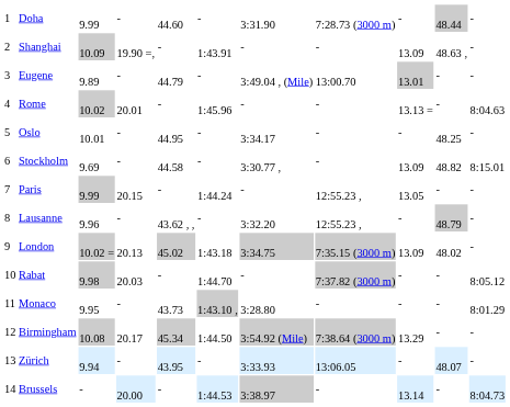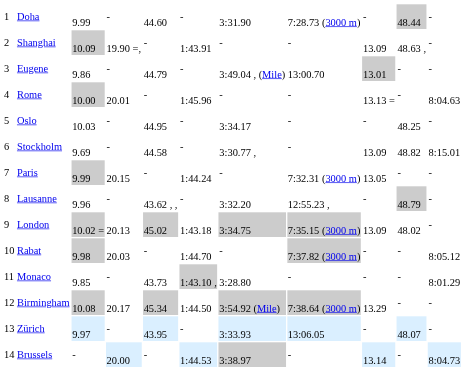 <table>
 <tr –>
 <td>1</td>
 <td align=left><a href='#'>Doha</a></td>
 <td><br> 9.99</td>
 <td>-</td>
 <td><br> 44.60</td>
 <td>-</td>
 <td><br> 3:31.90 </td>
 <td><br> 7:28.73  (<a href='#'>3000 m</a>)</td>
 <td>-</td>
 <td style="background:#ccc;"><br> 48.44</td>
 <td>-</td>
 </tr>
 <tr>
 <td>2</td>
 <td align=left><a href='#'>Shanghai</a></td>
 <td style="background:#ccc;"><br> 10.09</td>
 <td><br> 19.90 =, </td>
 <td>-</td>
 <td><br> 1:43.91</td>
 <td>-</td>
 <td>-</td>
 <td><br> 13.09</td>
 <td><br> 48.63 , </td>
 <td>-</td>
 </tr>
 <tr>
 <td>3</td>
 <td align=left><a href='#'>Eugene</a></td>
-<td><br> 9.89</td>
+<td><br> 9.86</td>
 <td>-</td>
 <td><br> 44.79</td>
 <td>-</td>
 <td><br> 3:49.04 ,  (<a href='#'>Mile</a>)</td>
 <td><br> 13:00.70 </td>
 <td style="background:#ccc;"><br> 13.01 </td>
 <td>-</td>
 <td>-</td>
 </tr>
 <tr>
 <td>4</td>
 <td align=left><a href='#'>Rome</a></td>
-<td style="background:#ccc;"><br> 10.02 </td>
+<td style="background:#ccc;"><br> 10.00 </td>
 <td><br> 20.01 </td>
 <td>-</td>
 <td><br> 1:45.96</td>
 <td>-</td>
 <td>-</td>
 <td><br> 13.13 =</td>
 <td>-</td>
 <td><br> 8:04.63</td>
 </tr>
 <tr>
 <td>5</td>
 <td align=left><a href='#'>Oslo</a></td>
-<td><br> 10.01 </td>
+<td><br> 10.03 </td>
 <td>-</td>
 <td><br> 44.95</td>
 <td>-</td>
 <td><br> 3:34.17 </td>
 <td>-</td>
 <td>-</td>
 <td><br> 48.25 </td>
 <td>-</td>
 </tr>
 <tr>
 <td>6</td>
 <td align=left><a href='#'>Stockholm</a></td>
 <td><br> 9.69</td>
 <td>-</td>
 <td><br> 44.58</td>
 <td>-</td>
 <td><br> 3:30.77 , </td>
 <td>-</td>
 <td><br> 13.09 </td>
 <td><br> 48.82</td>
 <td><br> 8:15.01</td>
 </tr>
 <tr>
 <td>7</td>
 <td align=left><a href='#'>Paris</a></td>
 <td style="background:#ccc;"><br> 9.99 </td>
 <td><br>20.15</td>
 <td>-</td>
 <td><br> 1:44.24 </td>
 <td>-</td>
-<td><br> 12:55.23 , </td>
+<td><br> 7:32.31  (<a href='#'>3000 m</a>)</td>
 <td><br>13.05 </td>
 <td>-</td>
 <td>-</td>
 </tr>
 <tr>
 <td>8</td>
 <td align=left><a href='#'>Lausanne</a></td>
 <td><br> 9.96</td>
 <td>-</td>
 <td><br> 43.62 , , </td>
 <td>-</td>
 <td><br> 3:32.20</td>
 <td><br> 12:55.23 , </td>
 <td>-</td>
 <td style="background:#ccc;"><br> 48.79 </td>
 <td>-</td>
 </tr>
 <tr>
 <td>9</td>
 <td align=left><a href='#'>London</a></td>
 <td style="background:#ccc;"><br> 10.02 =</td>
 <td><br> 20.13</td>
 <td style="background:#ccc;"><br> 45.02</td>
 <td><br> 1:43.18 </td>
 <td style="background:#ccc;"><br> 3:34.75</td>
 <td style="background:#ccc;"><br> 7:35.15  (<a href='#'>3000 m</a>)</td>
 <td><br> 13.09 </td>
 <td><br> 48.02 </td>
 <td>-</td>
 </tr>
 <tr>
 <td>10</td>
 <td align=left><a href='#'>Rabat</a></td>
 <td style="background:#ccc;"><br> 9.98 </td>
 <td><br> 20.03 </td>
 <td>-</td>
 <td><br> 1:44.70</td>
 <td>-</td>
 <td style="background:#ccc;"><br> 7:37.82  (<a href='#'>3000 m</a>)</td>
 <td>-</td>
 <td>-</td>
 <td><br> 8:05.12 </td>
 </tr>
 <tr>
 <td>11</td>
 <td align=left><a href='#'>Monaco</a></td>
-<td><br> 9.95 </td>
+<td><br> 9.85 </td>
 <td>-</td>
 <td><br> 43.73 </td>
 <td style="background:#ccc;"><br> 1:43.10 , </td>
 <td><br> 3:28.80 </td>
 <td>-</td>
 <td>-</td>
 <td>-</td>
 <td><br> 8:01.29 </td>
 </tr>
 <tr>
 <td>12</td>
 <td align=left><a href='#'>Birmingham</a></td>
 <td style="background:#ccc;"><br> 10.08</td>
 <td><br> 20.17</td>
 <td style="background:#ccc;"><br> 45.34 </td>
 <td><br> 1:44.50</td>
 <td style="background:#ccc;"><br> 3:54.92 (<a href='#'>Mile</a>)</td>
 <td style="background:#ccc;"><br> 7:38.64 (<a href='#'>3000 m</a>)</td>
 <td><br> 13.29</td>
 <td>-</td>
 <td>-</td>
 </tr>
 <tr>
 <td>13</td>
 <td align=left><a href='#'>Zürich</a></td>
-<td style="background:#daefff;"><br> 9.94 </td>
+<td style="background:#daefff;"><br> 9.97 </td>
 <td>-</td>
 <td style="background:#daefff;"><br> 43.95</td>
 <td>-</td>
 <td style="background:#daefff;"><br> 3:33.93</td>
 <td style="background:#daefff;"><br> 13:06.05</td>
 <td>-</td>
 <td style="background:#daefff;"><br> 48.07</td>
 <td>-</td>
 </tr>
 <tr>
 <td>14</td>
 <td align=left><a href='#'>Brussels</a></td>
 <td>-</td>
 <td style="background:#daefff;"><br> 20.00</td>
 <td>-</td>
 <td style="background:#daefff;"><br> 1:44.53</td>
 <td style="background:#ccc;"><br> 3:38.97</td>
 <td>-</td>
 <td style="background:#daefff;"><br> 13.14</td>
 <td>-</td>
 <td style="background:#daefff;"><br> 8:04.73</td>
 </tr>
 </table>
